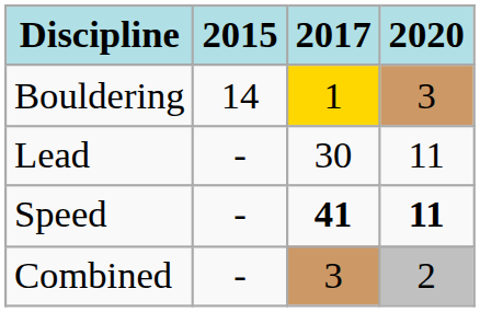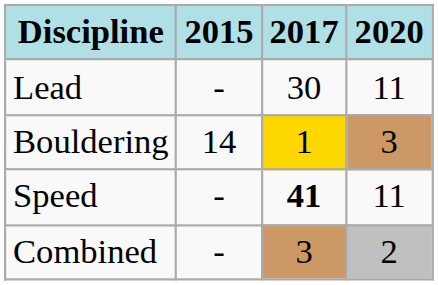 <table class="wikitable" style="text-align: center;">
 <tr>
 <th style="background: #b0e0e6;">Discipline</th>
 <th style="background: #b0e0e6;">2015</th>
 <th style="background: #b0e0e6;">2017</th>
 <th style="background: #b0e0e6;">2020</th>
 </tr>
 <tr>
+<td align="left">Lead</td>
+<td>-</td>
+<td>30</td>
+<td>11</td>
+</tr>
+<tr>
 <td align="left">Bouldering</td>
 <td>14</td>
 <td style="background: Gold;">1</td>
 <td style="background: #cc9966;">3</td>
 </tr>
 <tr>
-<td align="left">Lead</td>
-<td>-</td>
-<td>30</td>
-<td>11</td>
-</tr>
-<tr>
 <td align="left">Speed</td>
 <td>-</td>
 <td><strong>41</strong></td>
-<td><strong>11</strong></td>
+<td>11</td>
 </tr>
 <tr>
 <td align="left">Combined</td>
 <td>-</td>
 <td style="background: #cc9966;">3</td>
 <td style="background: Silver;">2</td>
 </tr>
 </table>
